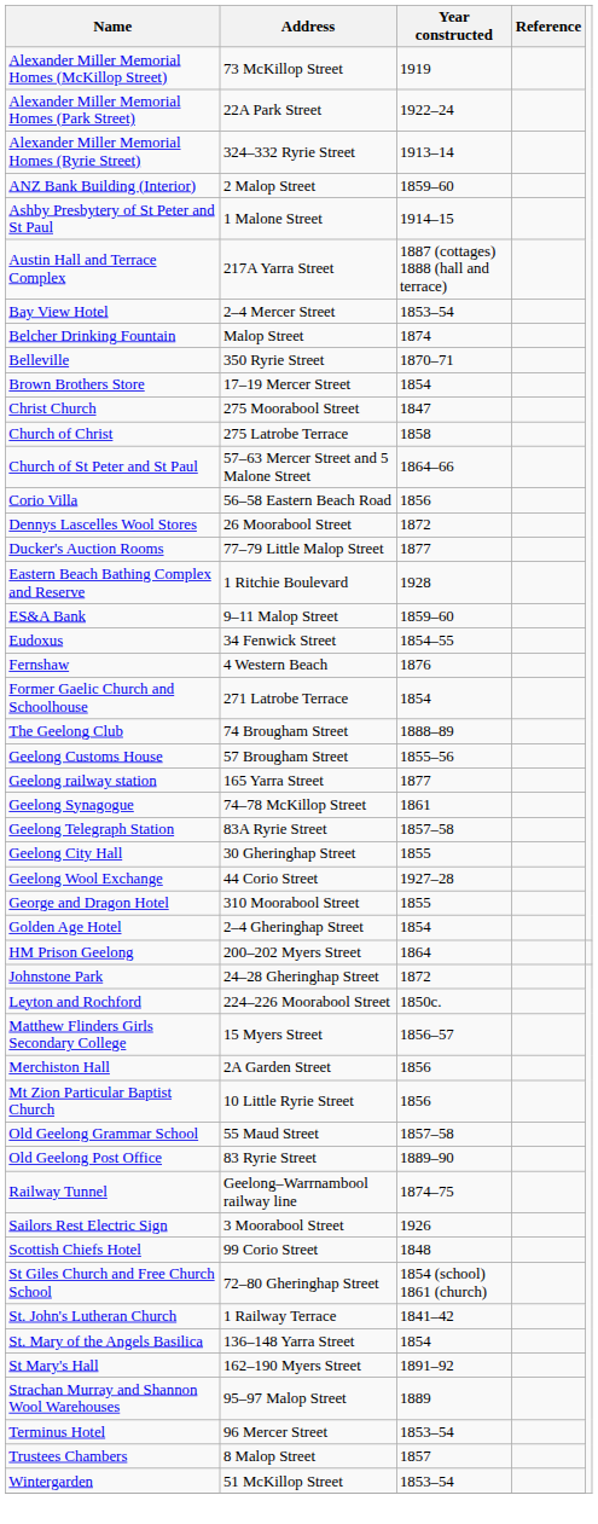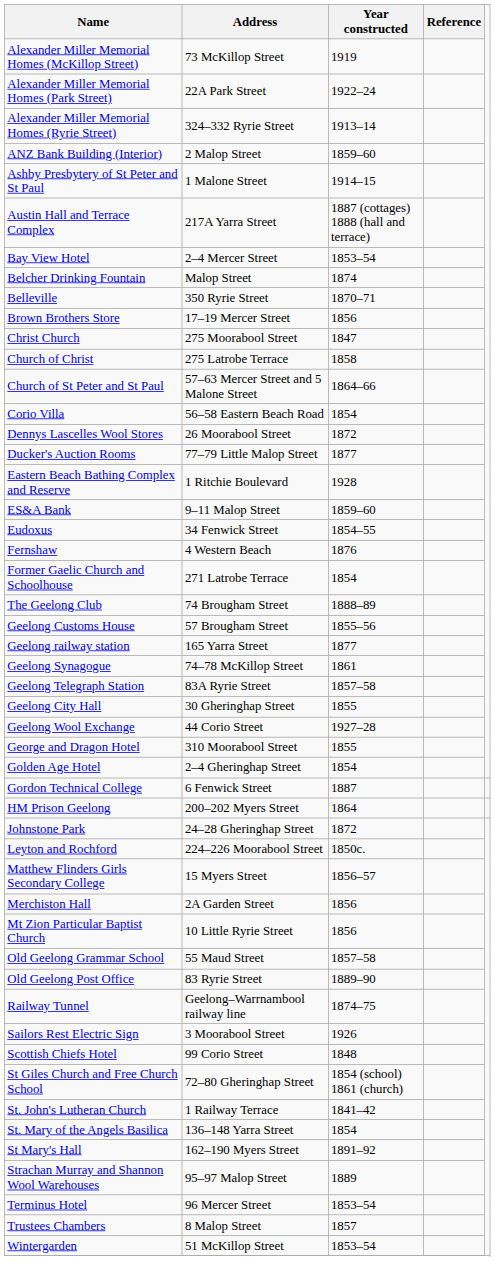 <table class="wikitable sortable">
 <tr>
 <th>Name</th>
 <th>Address</th>
 <th>Year constructed</th>
 <th>Reference</th>
 </tr>
 <tr>
 <td><a href='#'>Alexander Miller Memorial Homes (McKillop Street)</a></td>
 <td>73 McKillop Street</td>
 <td>1919</td>
 <td></td>
 </tr>
 <tr>
 <td><a href='#'>Alexander Miller Memorial Homes (Park Street)</a></td>
 <td>22A Park Street</td>
 <td>1922–24</td>
 <td></td>
 </tr>
 <tr>
 <td><a href='#'>Alexander Miller Memorial Homes (Ryrie Street)</a></td>
 <td>324–332 Ryrie Street</td>
 <td>1913–14</td>
 <td></td>
 </tr>
 <tr>
 <td><a href='#'>ANZ Bank Building (Interior)</a></td>
 <td>2 Malop Street</td>
 <td>1859–60</td>
 <td></td>
 </tr>
 <tr>
 <td><a href='#'>Ashby Presbytery of St Peter and St Paul</a></td>
 <td>1 Malone Street</td>
 <td>1914–15</td>
 <td></td>
 </tr>
 <tr>
 <td><a href='#'>Austin Hall and Terrace Complex</a></td>
 <td>217A Yarra Street</td>
 <td>1887 (cottages)<br>1888 (hall and terrace)</td>
 <td></td>
 </tr>
 <tr>
 <td><a href='#'>Bay View Hotel</a></td>
 <td>2–4 Mercer Street</td>
 <td>1853–54</td>
 <td></td>
 </tr>
 <tr>
 <td><a href='#'>Belcher Drinking Fountain</a></td>
 <td>Malop Street</td>
 <td>1874</td>
 <td></td>
 </tr>
 <tr>
 <td><a href='#'>Belleville</a></td>
 <td>350 Ryrie Street</td>
 <td>1870–71</td>
 <td></td>
 </tr>
 <tr>
 <td><a href='#'>Brown Brothers Store</a></td>
 <td>17–19 Mercer Street</td>
-<td>1854</td>
+<td>1856</td>
 <td></td>
 </tr>
 <tr>
 <td><a href='#'>Christ Church</a></td>
 <td>275 Moorabool Street</td>
 <td>1847</td>
 <td></td>
 </tr>
 <tr>
 <td><a href='#'>Church of Christ</a></td>
 <td>275 Latrobe Terrace</td>
 <td>1858</td>
 <td></td>
 </tr>
 <tr>
 <td><a href='#'>Church of St Peter and St Paul</a></td>
 <td>57–63 Mercer Street and 5 Malone Street</td>
 <td>1864–66</td>
 <td></td>
 </tr>
 <tr>
 <td><a href='#'>Corio Villa</a></td>
 <td>56–58 Eastern Beach Road</td>
-<td>1856</td>
+<td>1854</td>
 <td></td>
 </tr>
 <tr>
 <td><a href='#'>Dennys Lascelles Wool Stores</a></td>
 <td>26 Moorabool Street</td>
 <td>1872</td>
 <td></td>
 </tr>
 <tr>
 <td><a href='#'>Ducker's Auction Rooms</a></td>
 <td>77–79 Little Malop Street</td>
 <td>1877</td>
 <td></td>
 </tr>
 <tr>
 <td><a href='#'>Eastern Beach Bathing Complex and Reserve</a></td>
 <td>1 Ritchie Boulevard</td>
 <td>1928</td>
 <td></td>
 </tr>
 <tr>
 <td><a href='#'>ES&A Bank</a></td>
 <td>9–11 Malop Street</td>
 <td>1859–60</td>
 <td></td>
 </tr>
 <tr>
 <td><a href='#'>Eudoxus</a></td>
 <td>34 Fenwick Street</td>
 <td>1854–55</td>
 <td></td>
 </tr>
 <tr>
 <td><a href='#'>Fernshaw</a></td>
 <td>4 Western Beach</td>
 <td>1876</td>
 <td></td>
 </tr>
 <tr>
 <td><a href='#'>Former Gaelic Church and Schoolhouse</a></td>
 <td>271 Latrobe Terrace</td>
 <td>1854</td>
 <td></td>
 </tr>
 <tr>
 <td><a href='#'>The Geelong Club</a></td>
 <td>74 Brougham Street</td>
 <td>1888–89</td>
 <td></td>
 </tr>
 <tr>
 <td><a href='#'>Geelong Customs House</a></td>
 <td>57 Brougham Street</td>
 <td>1855–56</td>
 <td></td>
 </tr>
 <tr>
 <td><a href='#'>Geelong railway station</a></td>
 <td>165 Yarra Street</td>
 <td>1877</td>
 <td></td>
 </tr>
 <tr>
 <td><a href='#'>Geelong Synagogue</a></td>
 <td>74–78 McKillop Street</td>
 <td>1861</td>
 <td></td>
 </tr>
 <tr>
 <td><a href='#'>Geelong Telegraph Station</a></td>
 <td>83A Ryrie Street</td>
 <td>1857–58</td>
 <td></td>
 </tr>
 <tr>
 <td><a href='#'>Geelong City Hall</a></td>
 <td>30 Gheringhap Street</td>
 <td>1855</td>
 <td></td>
 </tr>
 <tr>
 <td><a href='#'>Geelong Wool Exchange</a></td>
 <td>44 Corio Street</td>
 <td>1927–28</td>
 <td></td>
 </tr>
 <tr>
 <td><a href='#'>George and Dragon Hotel</a></td>
 <td>310 Moorabool Street</td>
 <td>1855</td>
 <td></td>
 </tr>
 <tr>
 <td><a href='#'>Golden Age Hotel</a></td>
 <td>2–4 Gheringhap Street</td>
 <td>1854</td>
+<td></td>
+</tr>
+<tr>
+<td><a href='#'>Gordon Technical College</a></td>
+<td>6 Fenwick Street</td>
+<td>1887</td>
+<td></td>
 <td></td>
 </tr>
 <tr>
 <td><a href='#'>HM Prison Geelong</a></td>
 <td>200–202 Myers Street</td>
 <td>1864</td>
 <td></td>
 <td></td>
 </tr>
 <tr>
 <td><a href='#'>Johnstone Park</a></td>
 <td>24–28 Gheringhap Street</td>
 <td>1872</td>
 <td></td>
 </tr>
 <tr>
 <td><a href='#'>Leyton and Rochford</a></td>
 <td>224–226 Moorabool Street</td>
 <td>1850c.</td>
 <td></td>
 </tr>
 <tr>
 <td><a href='#'>Matthew Flinders Girls Secondary College</a></td>
 <td>15 Myers Street</td>
 <td>1856–57</td>
 <td></td>
 </tr>
 <tr>
 <td><a href='#'>Merchiston Hall</a></td>
 <td>2A Garden Street</td>
 <td>1856</td>
 <td></td>
 </tr>
 <tr>
 <td><a href='#'>Mt Zion Particular Baptist Church</a></td>
 <td>10 Little Ryrie Street</td>
 <td>1856</td>
 <td></td>
 </tr>
 <tr>
 <td><a href='#'>Old Geelong Grammar School</a></td>
 <td>55 Maud Street</td>
 <td>1857–58</td>
 <td></td>
 </tr>
 <tr>
 <td><a href='#'>Old Geelong Post Office</a></td>
 <td>83 Ryrie Street</td>
 <td>1889–90</td>
 <td></td>
 </tr>
 <tr>
 <td><a href='#'>Railway Tunnel</a></td>
 <td>Geelong–Warrnambool railway line</td>
 <td>1874–75</td>
 <td></td>
 </tr>
 <tr>
 <td><a href='#'>Sailors Rest Electric Sign</a></td>
 <td>3 Moorabool Street</td>
 <td>1926</td>
 <td></td>
 </tr>
 <tr>
 <td><a href='#'>Scottish Chiefs Hotel</a></td>
 <td>99 Corio Street</td>
 <td>1848</td>
 <td></td>
 </tr>
 <tr>
 <td><a href='#'>St Giles Church and Free Church School</a></td>
 <td>72–80 Gheringhap Street</td>
 <td>1854 (school)<br>1861 (church)</td>
 <td></td>
 </tr>
 <tr>
 <td><a href='#'>St. John's Lutheran Church</a></td>
 <td>1 Railway Terrace</td>
 <td>1841–42</td>
 <td></td>
 </tr>
 <tr>
 <td><a href='#'>St. Mary of the Angels Basilica</a></td>
 <td>136–148 Yarra Street</td>
 <td>1854</td>
 <td></td>
 </tr>
 <tr>
 <td><a href='#'>St Mary's Hall</a></td>
 <td>162–190 Myers Street</td>
 <td>1891–92</td>
 <td></td>
 </tr>
 <tr>
 <td><a href='#'>Strachan Murray and Shannon Wool Warehouses</a></td>
 <td>95–97 Malop Street</td>
 <td>1889</td>
 <td></td>
 </tr>
 <tr>
 <td><a href='#'>Terminus Hotel</a></td>
 <td>96 Mercer Street</td>
 <td>1853–54</td>
 <td></td>
 </tr>
 <tr>
 <td><a href='#'>Trustees Chambers</a></td>
 <td>8 Malop Street</td>
 <td>1857</td>
 <td></td>
 </tr>
 <tr>
 <td><a href='#'>Wintergarden</a></td>
 <td>51 McKillop Street</td>
 <td>1853–54</td>
 <td></td>
 </tr>
 <tr>
 </tr>
 </table>
